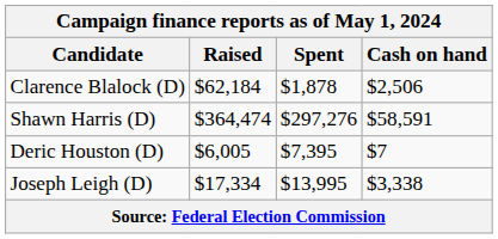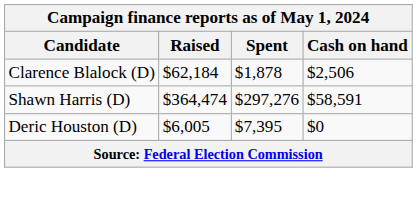 <table class="wikitable sortable">
 <tr>
 <th colspan=4>Campaign finance reports as of May 1, 2024</th>
 </tr>
 <tr style="text-align:center;">
 <th>Candidate</th>
 <th>Raised</th>
 <th>Spent</th>
 <th>Cash on hand</th>
 </tr>
 <tr>
 <td>Clarence Blalock (D)</td>
 <td>$62,184</td>
 <td>$1,878</td>
 <td>$2,506</td>
 </tr>
 <tr>
 <td>Shawn Harris (D)</td>
 <td>$364,474</td>
 <td>$297,276</td>
 <td>$58,591</td>
 </tr>
 <tr>
 <td>Deric Houston (D)</td>
 <td>$6,005</td>
 <td>$7,395</td>
-<td>$7</td>
-</tr>
-<tr>
-<td>Joseph Leigh (D)</td>
-<td>$17,334</td>
-<td>$13,995</td>
-<td>$3,338</td>
+<td>$0</td>
 </tr>
 <tr>
 <th colspan="4"><small>Source: <a href='#'>Federal Election Commission</a></small></th>
 </tr>
 </table>
